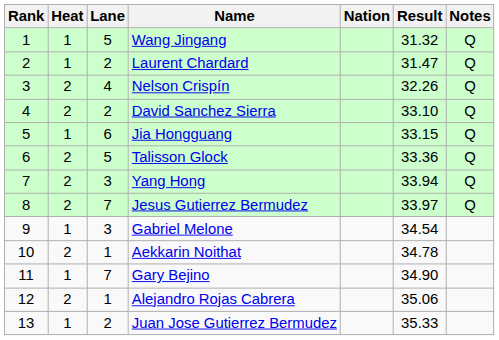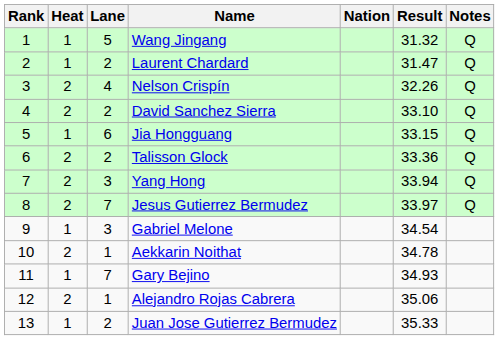 <table class="wikitable sortable" style="text-align:center">
 <tr>
 <th>Rank</th>
 <th>Heat</th>
 <th>Lane</th>
 <th>Name</th>
 <th>Nation</th>
 <th>Result</th>
 <th>Notes</th>
 </tr>
 <tr bgcolor=ccffcc>
 <td>1</td>
 <td>1</td>
 <td>5</td>
 <td align=left><a href='#'>Wang Jingang</a></td>
 <td align=left></td>
 <td>31.32</td>
 <td>Q</td>
 </tr>
 <tr bgcolor=ccffcc>
 <td>2</td>
 <td>1</td>
 <td>2</td>
 <td align=left><a href='#'>Laurent Chardard</a></td>
 <td align=left></td>
 <td>31.47</td>
 <td>Q</td>
 </tr>
 <tr bgcolor=ccffcc>
 <td>3</td>
 <td>2</td>
 <td>4</td>
 <td align=left><a href='#'>Nelson Crispín</a></td>
 <td align=left></td>
 <td>32.26</td>
 <td>Q</td>
 </tr>
 <tr bgcolor=ccffcc>
 <td>4</td>
 <td>2</td>
 <td>2</td>
 <td align=left><a href='#'>David Sanchez Sierra</a></td>
 <td align=left></td>
 <td>33.10</td>
 <td>Q</td>
 </tr>
 <tr bgcolor=ccffcc>
 <td>5</td>
 <td>1</td>
 <td>6</td>
 <td align=left><a href='#'>Jia Hongguang</a></td>
 <td align=left></td>
 <td>33.15</td>
 <td>Q</td>
 </tr>
 <tr bgcolor=ccffcc>
 <td>6</td>
 <td>2</td>
-<td>5</td>
+<td>2</td>
 <td align=left><a href='#'>Talisson Glock</a></td>
 <td align=left></td>
 <td>33.36</td>
 <td>Q</td>
 </tr>
 <tr bgcolor=ccffcc>
 <td>7</td>
 <td>2</td>
 <td>3</td>
 <td align=left><a href='#'>Yang Hong</a></td>
 <td align=left></td>
 <td>33.94</td>
 <td>Q</td>
 </tr>
 <tr bgcolor=ccffcc>
 <td>8</td>
 <td>2</td>
 <td>7</td>
 <td align=left><a href='#'>Jesus Gutierrez Bermudez</a></td>
 <td align=left></td>
 <td>33.97</td>
 <td>Q</td>
 </tr>
 <tr>
 <td>9</td>
 <td>1</td>
 <td>3</td>
 <td align=left><a href='#'>Gabriel Melone</a></td>
 <td align=left></td>
 <td>34.54</td>
 <td></td>
 </tr>
 <tr>
 <td>10</td>
 <td>2</td>
 <td>1</td>
 <td align=left><a href='#'>Aekkarin Noithat</a></td>
 <td align=left></td>
 <td>34.78</td>
 <td></td>
 </tr>
 <tr>
 <td>11</td>
 <td>1</td>
 <td>7</td>
 <td align=left><a href='#'>Gary Bejino</a></td>
 <td align=left></td>
-<td>34.90</td>
+<td>34.93</td>
 <td></td>
 </tr>
 <tr>
 <td>12</td>
 <td>2</td>
 <td>1</td>
 <td align=left><a href='#'>Alejandro Rojas Cabrera</a></td>
 <td align=left></td>
 <td>35.06</td>
 <td></td>
 </tr>
 <tr>
 <td>13</td>
 <td>1</td>
 <td>2</td>
 <td align=left><a href='#'>Juan Jose Gutierrez Bermudez</a></td>
 <td align=left></td>
 <td>35.33</td>
 <td></td>
 </tr>
 </table>
